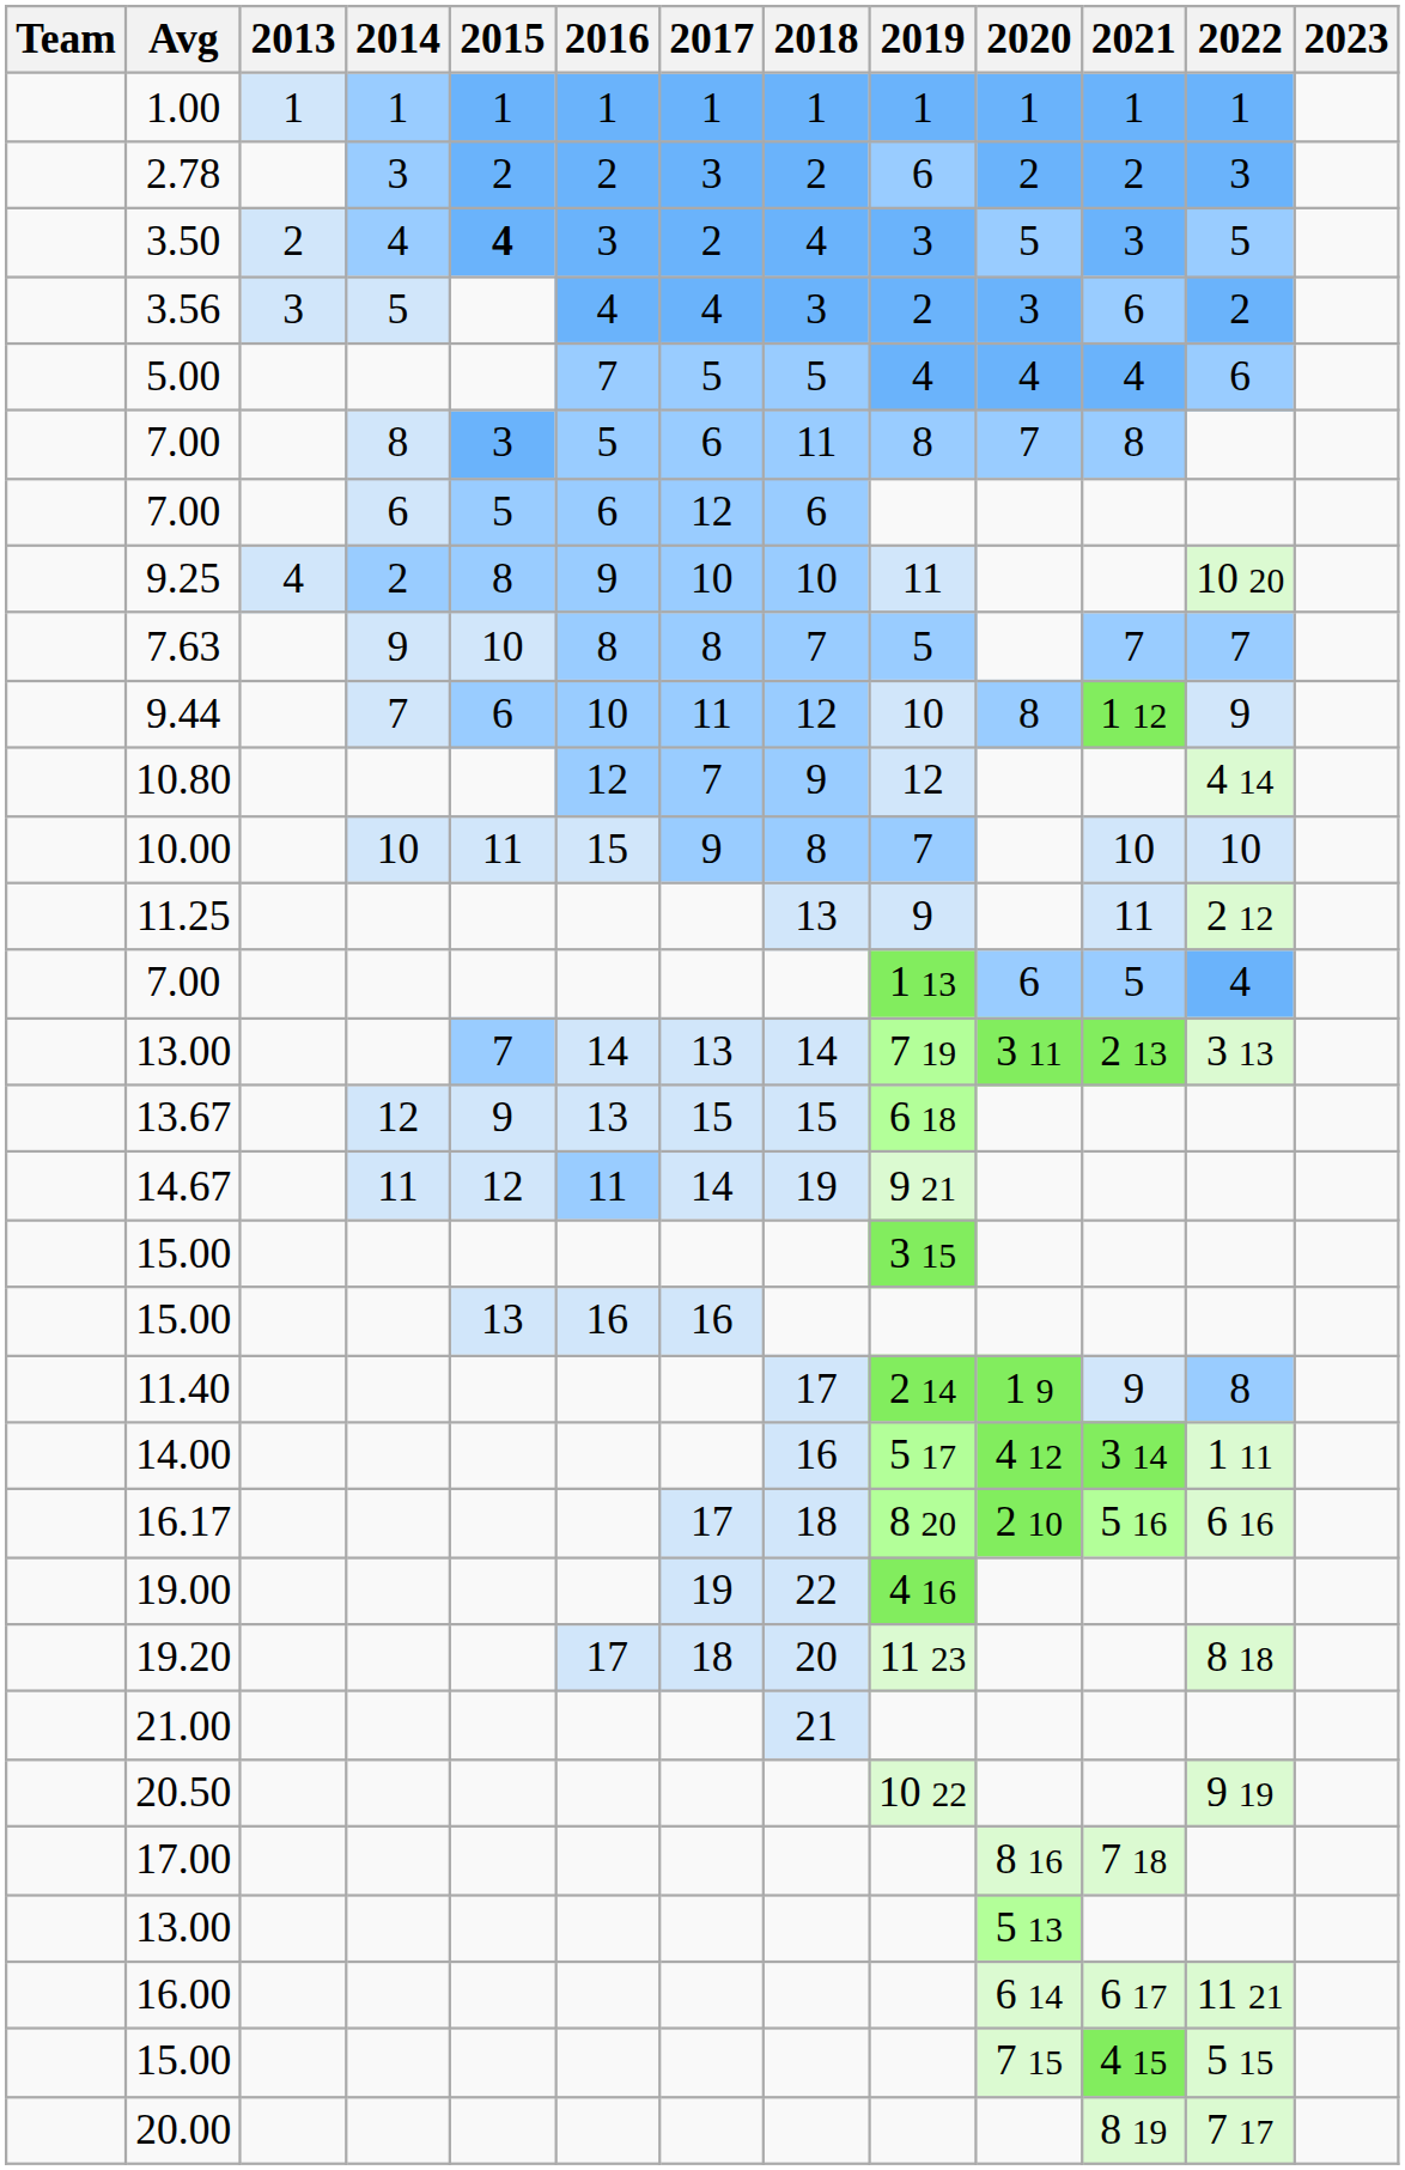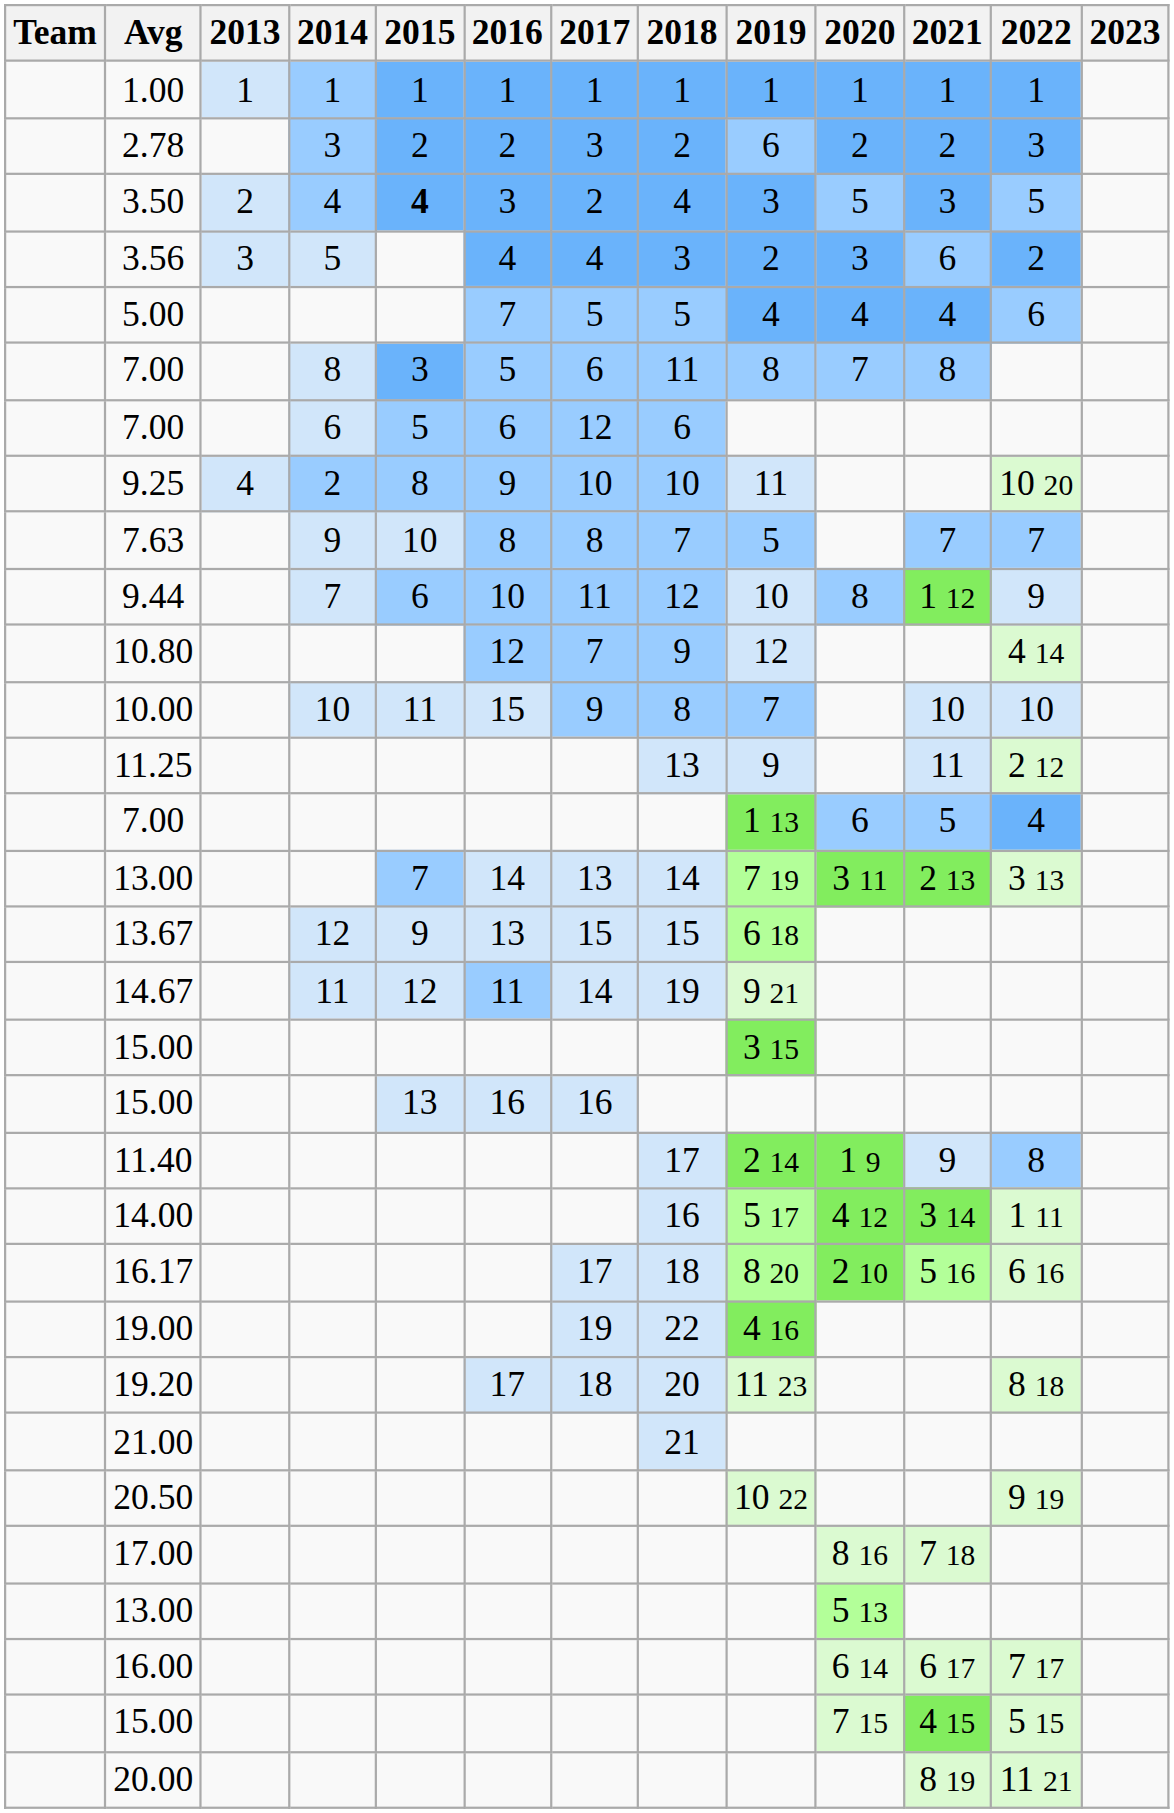 <table class="wikitable sortable"  style="font-size: 100%">
 <tr>
 <th>Team</th>
 <th>Avg</th>
 <th>2013</th>
 <th>2014</th>
 <th>2015</th>
 <th>2016</th>
 <th>2017</th>
 <th>2018</th>
 <th>2019</th>
 <th>2020</th>
 <th>2021</th>
 <th>2022</th>
 <th>2023</th>
 </tr>
 <tr align="center">
 <td align="left"></td>
 <td>1.00</td>
 <td bgcolor="#d1e6fa">1</td>
 <td bgcolor="#99ccff">1</td>
 <td bgcolor="#6ab3fb">1</td>
 <td bgcolor="#6ab3fb">1</td>
 <td bgcolor="#6ab3fb">1</td>
 <td bgcolor="#6ab3fb">1</td>
 <td bgcolor="#6ab3fb">1</td>
 <td bgcolor="#6ab3fb">1</td>
 <td bgcolor="#6ab3fb">1</td>
 <td bgcolor="#6ab3fb">1</td>
 <td></td>
 </tr>
 <tr align="center">
 <td align="left"></td>
 <td>2.78</td>
 <td></td>
 <td bgcolor="#99ccff">3</td>
 <td bgcolor="#6ab3fb">2</td>
 <td bgcolor="#6ab3fb">2</td>
 <td bgcolor="#6ab3fb">3</td>
 <td bgcolor="#6ab3fb">2</td>
 <td bgcolor="#99ccff">6</td>
 <td bgcolor="#6ab3fb">2</td>
 <td bgcolor="#6ab3fb">2</td>
 <td bgcolor="#6ab3fb">3</td>
 <td></td>
 </tr>
 <tr align="center">
 <td align="left"></td>
 <td>3.50</td>
 <td bgcolor="#d1e6fa">2</td>
 <td bgcolor="#99ccff">4</td>
 <td bgcolor="#6ab3fb"><strong>4</strong></td>
 <td bgcolor="#6ab3fb">3</td>
 <td bgcolor="#6ab3fb">2</td>
 <td bgcolor="#6ab3fb">4</td>
 <td bgcolor="#6ab3fb">3</td>
 <td bgcolor="#99ccff">5</td>
 <td bgcolor="#6ab3fb">3</td>
 <td bgcolor="#99ccff">5</td>
 <td></td>
 </tr>
 <tr align="center">
 <td align="left"></td>
 <td>3.56</td>
 <td bgcolor="#d1e6fa">3</td>
 <td bgcolor="#d1e6fa">5</td>
 <td></td>
 <td bgcolor="#6ab3fb">4</td>
 <td bgcolor="#6ab3fb">4</td>
 <td bgcolor="#6ab3fb">3</td>
 <td bgcolor="#6ab3fb">2</td>
 <td bgcolor="#6ab3fb">3</td>
 <td bgcolor="#99ccff">6</td>
 <td bgcolor="#6ab3fb">2</td>
 <td></td>
 </tr>
 <tr align="center">
 <td align="left"></td>
 <td>5.00</td>
 <td></td>
 <td></td>
 <td></td>
 <td bgcolor="#99ccff">7</td>
 <td bgcolor="#99ccff">5</td>
 <td bgcolor="#99ccff">5</td>
 <td bgcolor="#6ab3fb">4</td>
 <td bgcolor="#6ab3fb">4</td>
 <td bgcolor="#6ab3fb">4</td>
 <td bgcolor="#99ccff">6</td>
 <td></td>
 </tr>
 <tr align="center">
 <td align="left"></td>
 <td>7.00</td>
 <td></td>
 <td bgcolor="#d1e6fa">8</td>
 <td bgcolor="#6ab3fb">3</td>
 <td bgcolor="#99ccff">5</td>
 <td bgcolor="#99ccff">6</td>
 <td bgcolor="#99ccff">11</td>
 <td bgcolor="#99ccff">8</td>
 <td bgcolor="#99ccff">7</td>
 <td bgcolor="#99ccff">8</td>
 <td></td>
 <td></td>
 </tr>
 <tr align="center">
 <td align="left"></td>
 <td>7.00</td>
 <td></td>
 <td bgcolor="#d1e6fa">6</td>
 <td bgcolor="#99ccff">5</td>
 <td bgcolor="#99ccff">6</td>
 <td bgcolor="#99ccff">12</td>
 <td bgcolor="#99ccff">6</td>
 <td></td>
 <td></td>
 <td></td>
 <td></td>
 <td></td>
 </tr>
 <tr align="center">
 <td align="left"></td>
 <td>9.25</td>
 <td bgcolor="#d1e6fa">4</td>
 <td bgcolor="#99ccff">2</td>
 <td bgcolor="#99ccff">8</td>
 <td bgcolor="#99ccff">9</td>
 <td bgcolor="#99ccff">10</td>
 <td bgcolor="#99ccff">10</td>
 <td bgcolor="#d1e6fa">11</td>
 <td></td>
 <td></td>
 <td bgcolor="#dbfad1">10 <small>20</small></td>
 <td></td>
 </tr>
 <tr align="center">
 <td align="left"></td>
 <td>7.63</td>
 <td></td>
 <td bgcolor="#d1e6fa">9</td>
 <td bgcolor="#d1e6fa">10</td>
 <td bgcolor="#99ccff">8</td>
 <td bgcolor="#99ccff">8</td>
 <td bgcolor="#99ccff">7</td>
 <td bgcolor="#99ccff">5</td>
 <td></td>
 <td bgcolor="#99ccff">7</td>
 <td bgcolor="#99ccff">7</td>
 <td></td>
 </tr>
 <tr align="center">
 <td align="left"></td>
 <td>9.44</td>
 <td></td>
 <td bgcolor="#d1e6fa">7</td>
 <td bgcolor="#99ccff">6</td>
 <td bgcolor="#99ccff">10</td>
 <td bgcolor="#99ccff">11</td>
 <td bgcolor="#99ccff">12</td>
 <td bgcolor="#d1e6fa">10</td>
 <td bgcolor="#99ccff">8</td>
 <td bgcolor="#82ed5e">1 <small>12</small></td>
 <td bgcolor="#d1e6fa">9</td>
 <td></td>
 </tr>
 <tr align="center">
 <td align="left"></td>
 <td>10.80</td>
 <td></td>
 <td></td>
 <td></td>
 <td bgcolor="#99ccff">12</td>
 <td bgcolor="#99ccff">7</td>
 <td bgcolor="#99ccff">9</td>
 <td bgcolor="#d1e6fa">12</td>
 <td></td>
 <td></td>
 <td bgcolor="#dbfad1">4 <small>14</small></td>
 <td></td>
 </tr>
 <tr align="center">
 <td align="left"></td>
 <td>10.00</td>
 <td></td>
 <td bgcolor="#d1e6fa">10</td>
 <td bgcolor="#d1e6fa">11</td>
 <td bgcolor="#d1e6fa">15</td>
 <td bgcolor="#99ccff">9</td>
 <td bgcolor="#99ccff">8</td>
 <td bgcolor="#99ccff">7</td>
 <td></td>
 <td bgcolor="#d1e6fa">10</td>
 <td bgcolor="#d1e6fa">10</td>
 <td></td>
 </tr>
 <tr align="center">
 <td align="left"></td>
 <td>11.25</td>
 <td></td>
 <td></td>
 <td></td>
 <td></td>
 <td></td>
 <td bgcolor="#d1e6fa">13</td>
 <td bgcolor="#d1e6fa">9</td>
 <td></td>
 <td bgcolor="#d1e6fa">11</td>
 <td bgcolor="#dbfad1">2 <small>12</small></td>
 <td></td>
 </tr>
 <tr align="center">
 <td align="left"></td>
 <td>7.00</td>
 <td></td>
 <td></td>
 <td></td>
 <td></td>
 <td></td>
 <td></td>
 <td bgcolor="#82ed5e">1 <small>13</small></td>
 <td bgcolor="#99ccff">6</td>
 <td bgcolor="#99ccff">5</td>
 <td bgcolor="#6ab3fb">4</td>
 <td></td>
 </tr>
 <tr align="center">
 <td align="left"></td>
 <td>13.00</td>
 <td></td>
 <td></td>
 <td bgcolor="#99ccff">7</td>
 <td bgcolor="#d1e6fa">14</td>
 <td bgcolor="#d1e6fa">13</td>
 <td bgcolor="#d1e6fa">14</td>
 <td bgcolor="#b3ff99">7 <small>19</small></td>
 <td bgcolor="#82ed5e">3 <small>11</small></td>
 <td bgcolor="#82ed5e">2 <small>13</small></td>
 <td bgcolor="#dbfad1">3 <small>13</small></td>
 <td></td>
 </tr>
 <tr align="center">
 <td align="left"></td>
 <td>13.67</td>
 <td></td>
 <td bgcolor="#d1e6fa">12</td>
 <td bgcolor="#d1e6fa">9</td>
 <td bgcolor="#d1e6fa">13</td>
 <td bgcolor="#d1e6fa">15</td>
 <td bgcolor="#d1e6fa">15</td>
 <td bgcolor="#b3ff99">6 <small>18</small></td>
 <td></td>
 <td></td>
 <td></td>
 <td></td>
 </tr>
 <tr align="center">
 <td align="left"></td>
 <td>14.67</td>
 <td></td>
 <td bgcolor="#d1e6fa">11</td>
 <td bgcolor="#d1e6fa">12</td>
 <td bgcolor="#99ccff">11</td>
 <td bgcolor="#d1e6fa">14</td>
 <td bgcolor="#d1e6fa">19</td>
 <td bgcolor="#dbfad1">9 <small>21</small></td>
 <td></td>
 <td></td>
 <td></td>
 <td></td>
 </tr>
 <tr align="center">
 <td align="left"></td>
 <td>15.00</td>
 <td></td>
 <td></td>
 <td></td>
 <td></td>
 <td></td>
 <td></td>
 <td bgcolor="#82ed5e">3 <small>15</small></td>
 <td></td>
 <td></td>
 <td></td>
 </tr>
 <tr align="center">
 <td align="left"></td>
 <td>15.00</td>
 <td></td>
 <td></td>
 <td bgcolor="#d1e6fa">13</td>
 <td bgcolor="#d1e6fa">16</td>
 <td bgcolor="#d1e6fa">16</td>
 <td></td>
 <td></td>
 <td></td>
 <td></td>
 <td></td>
 <td></td>
 </tr>
 <tr align="center">
 <td align="left"></td>
 <td>11.40</td>
 <td></td>
 <td></td>
 <td></td>
 <td></td>
 <td></td>
 <td bgcolor="#d1e6fa">17</td>
 <td bgcolor="#82ed5e">2 <small>14</small></td>
 <td bgcolor="#82ed5e">1 <small>9</small></td>
 <td bgcolor="#d1e6fa">9</td>
 <td bgcolor="#99ccff">8</td>
 <td></td>
 </tr>
 <tr align="center">
 <td align="left"></td>
 <td>14.00</td>
 <td></td>
 <td></td>
 <td></td>
 <td></td>
 <td></td>
 <td bgcolor="#d1e6fa">16</td>
 <td bgcolor="#b3ff99">5 <small>17</small></td>
 <td bgcolor="#82ed5e">4 <small>12</small></td>
 <td bgcolor="#82ed5e">3 <small>14</small></td>
 <td bgcolor="#dbfad1">1 <small>11</small></td>
 <td></td>
 </tr>
 <tr align="center">
 <td align="left"></td>
 <td>16.17</td>
 <td></td>
 <td></td>
 <td></td>
 <td></td>
 <td bgcolor="#d1e6fa">17</td>
 <td bgcolor="#d1e6fa">18</td>
 <td bgcolor="#b3ff99">8 <small>20</small></td>
 <td bgcolor="#82ed5e">2 <small>10</small></td>
 <td bgcolor="#b3ff99">5 <small>16</small></td>
 <td bgcolor="#dbfad1">6 <small>16</small></td>
 <td></td>
 </tr>
 <tr align="center">
 <td align="left"></td>
 <td>19.00</td>
 <td></td>
 <td></td>
 <td></td>
 <td></td>
 <td bgcolor="#d1e6fa">19</td>
 <td bgcolor="#d1e6fa">22</td>
 <td bgcolor="#82ed5e">4 <small>16</small></td>
 <td></td>
 <td></td>
 <td></td>
 <td></td>
 </tr>
 <tr align="center">
 <td align="left"></td>
 <td>19.20</td>
 <td></td>
 <td></td>
 <td></td>
 <td bgcolor="#d1e6fa">17</td>
 <td bgcolor="#d1e6fa">18</td>
 <td bgcolor="#d1e6fa">20</td>
 <td bgcolor="#dbfad1">11 <small>23</small></td>
 <td></td>
 <td></td>
 <td bgcolor="#dbfad1">8 <small>18</small></td>
 <td></td>
 </tr>
 <tr align="center">
 <td align="left"></td>
 <td>21.00</td>
 <td></td>
 <td></td>
 <td></td>
 <td></td>
 <td></td>
 <td bgcolor="#d1e6fa">21</td>
 <td></td>
 <td></td>
 <td></td>
 <td></td>
 <td></td>
 </tr>
 <tr align="center">
 <td align="left"></td>
 <td>20.50</td>
 <td></td>
 <td></td>
 <td></td>
 <td></td>
 <td></td>
 <td></td>
 <td bgcolor="#dbfad1">10 <small>22</small></td>
 <td></td>
 <td></td>
 <td bgcolor="#dbfad1">9 <small>19</small></td>
 <td></td>
 </tr>
 <tr align="center">
 <td align="left"></td>
 <td>17.00</td>
 <td></td>
 <td></td>
 <td></td>
 <td></td>
 <td></td>
 <td></td>
 <td></td>
 <td bgcolor="#dbfad1">8 <small>16</small></td>
 <td bgcolor="#dbfad1">7 <small>18</small></td>
 <td></td>
 <td></td>
 </tr>
 <tr align="center">
 <td align="left"></td>
 <td>13.00</td>
 <td></td>
 <td></td>
 <td></td>
 <td></td>
 <td></td>
 <td></td>
 <td></td>
 <td bgcolor="#b3ff99">5 <small>13</small></td>
 <td></td>
 <td></td>
 <td></td>
 </tr>
 <tr align="center">
 <td align="left"></td>
 <td>16.00</td>
 <td></td>
 <td></td>
 <td></td>
 <td></td>
 <td></td>
 <td></td>
 <td></td>
 <td bgcolor="#dbfad1">6 <small>14</small></td>
 <td bgcolor="#dbfad1">6 <small>17</small></td>
-<td bgcolor="#dbfad1">11 <small>21</small></td>
+<td bgcolor="#dbfad1">7 <small>17</small></td>
 <td></td>
 </tr>
 <tr align="center">
 <td align="left"></td>
 <td>15.00</td>
 <td></td>
 <td></td>
 <td></td>
 <td></td>
 <td></td>
 <td></td>
 <td></td>
 <td bgcolor="#dbfad1">7 <small>15</small></td>
 <td bgcolor="#82ed5e">4 <small>15</small></td>
 <td bgcolor="#dbfad1">5 <small>15</small></td>
 <td></td>
 </tr>
 <tr align="center">
 <td align="left"></td>
 <td>20.00</td>
 <td></td>
 <td></td>
 <td></td>
 <td></td>
 <td></td>
 <td></td>
 <td></td>
 <td></td>
 <td bgcolor="#dbfad1">8 <small>19</small></td>
-<td bgcolor="#dbfad1">7 <small>17</small></td>
+<td bgcolor="#dbfad1">11 <small>21</small></td>
 <td></td>
 </tr>
 </table>
